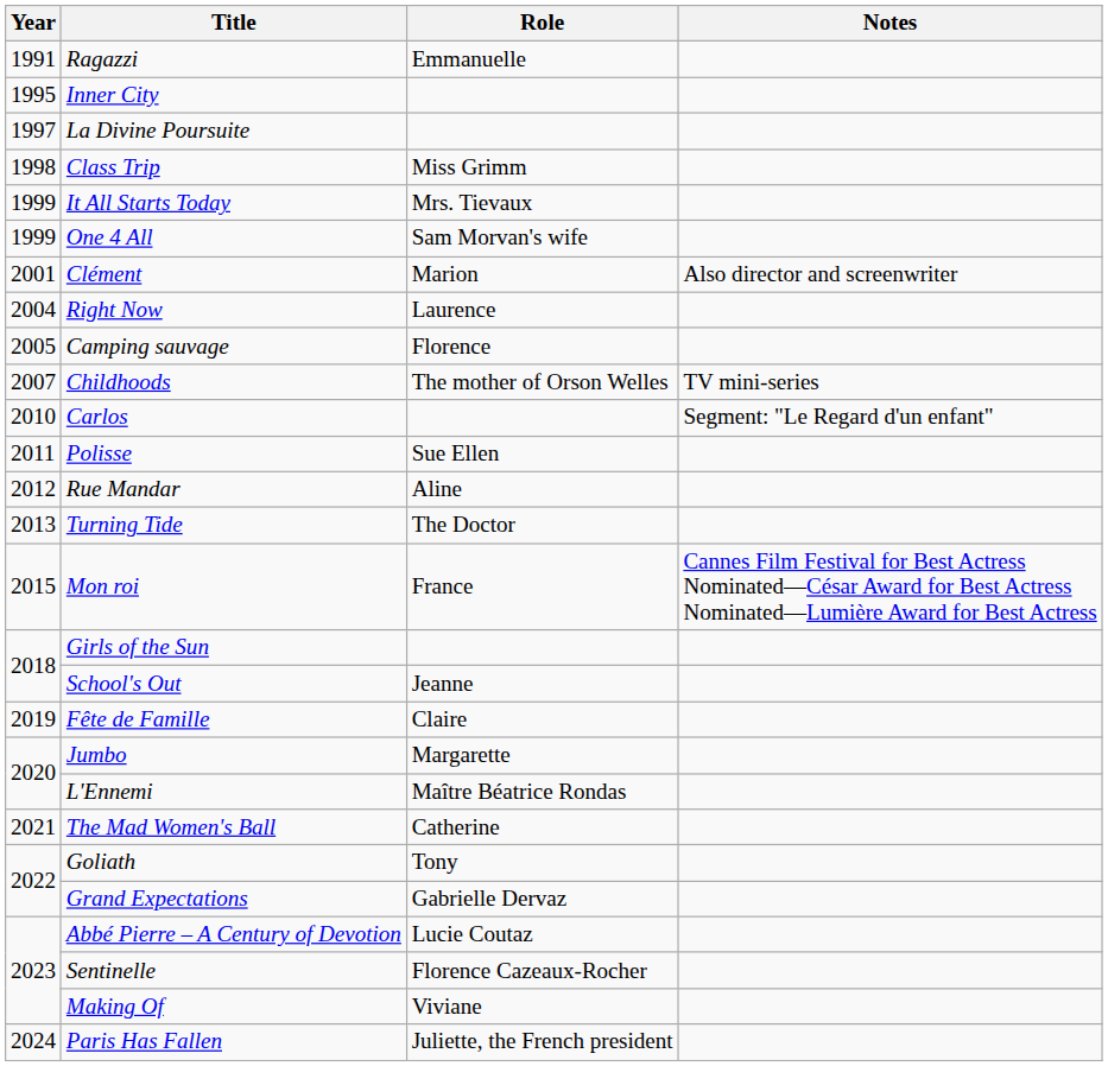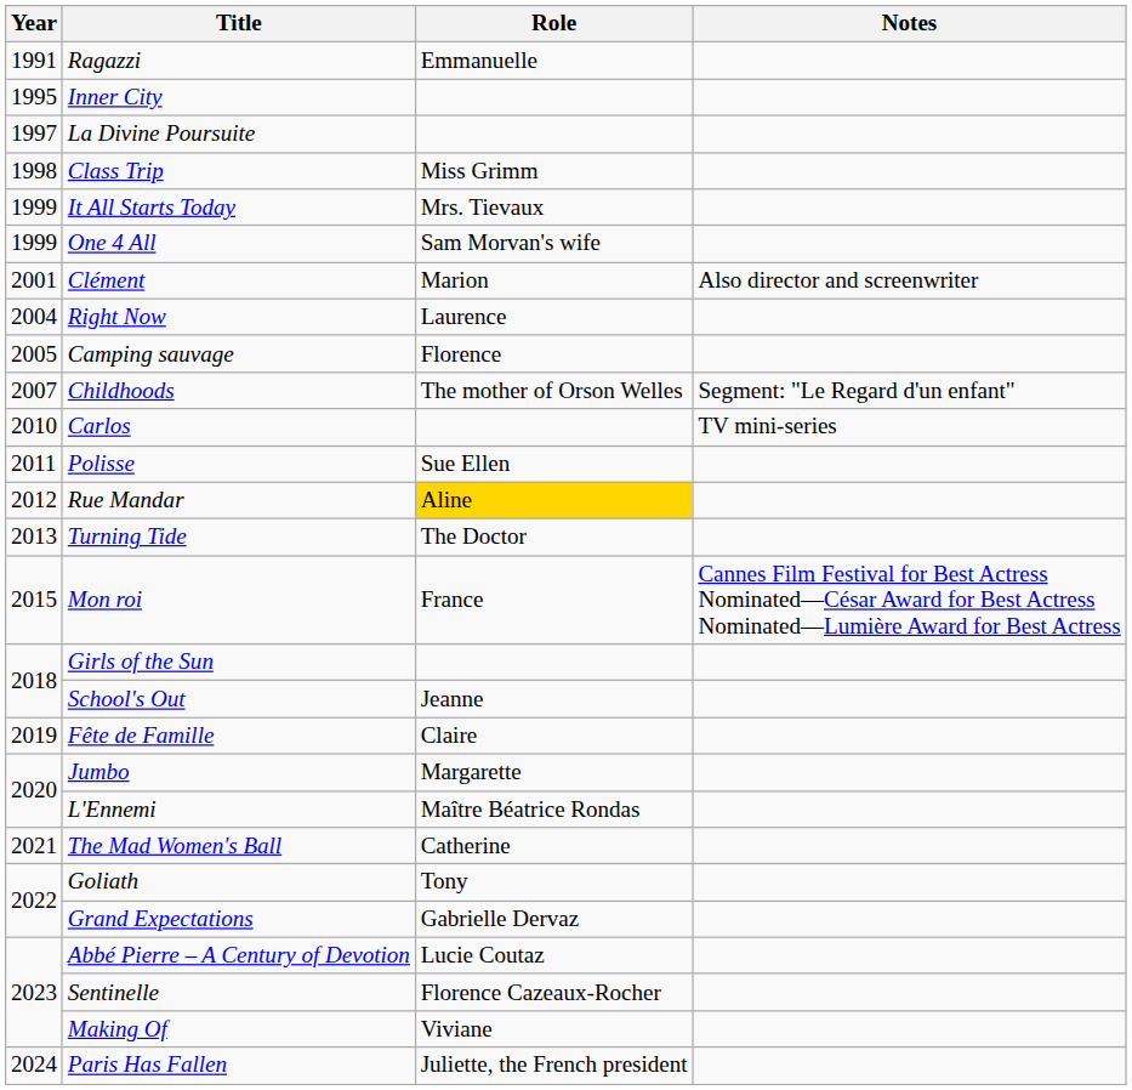 <table class="wikitable sortable">
 <tr>
 <th>Year</th>
 <th>Title</th>
 <th>Role</th>
 <th class="unsortable">Notes</th>
 </tr>
 <tr>
 <td>1991</td>
 <td><em>Ragazzi</em></td>
 <td>Emmanuelle</td>
 <td></td>
 </tr>
 <tr>
 <td>1995</td>
 <td><em><a href='#'>Inner City</a></em></td>
 <td></td>
 <td></td>
 </tr>
 <tr>
 <td>1997</td>
 <td><em>La Divine Poursuite</em></td>
 <td></td>
 <td></td>
 </tr>
 <tr>
 <td>1998</td>
 <td><em><a href='#'>Class Trip</a></em></td>
 <td>Miss Grimm</td>
 <td></td>
 </tr>
 <tr>
 <td>1999</td>
 <td><em><a href='#'>It All Starts Today</a></em></td>
 <td>Mrs. Tievaux</td>
 <td></td>
 </tr>
 <tr>
 <td>1999</td>
 <td><em><a href='#'>One 4 All</a></em></td>
 <td>Sam Morvan's wife</td>
 <td></td>
 </tr>
 <tr>
 <td>2001</td>
 <td><em><a href='#'>Clément</a></em></td>
 <td>Marion</td>
 <td>Also director and screenwriter</td>
 </tr>
 <tr>
 <td>2004</td>
 <td><em><a href='#'>Right Now</a></em></td>
 <td>Laurence</td>
 <td></td>
 </tr>
 <tr>
 <td>2005</td>
 <td><em>Camping sauvage</em></td>
 <td>Florence</td>
 <td></td>
 </tr>
 <tr>
 <td>2007</td>
 <td><em><a href='#'>Childhoods</a></em></td>
 <td>The mother of Orson Welles</td>
-<td>TV mini-series</td>
+<td>Segment: "Le Regard d'un enfant"</td>
 </tr>
 <tr>
 <td>2010</td>
 <td><em><a href='#'>Carlos</a></em></td>
 <td></td>
-<td>Segment: "Le Regard d'un enfant"</td>
+<td>TV mini-series</td>
 </tr>
 <tr>
 <td>2011</td>
 <td><em><a href='#'>Polisse</a></em></td>
 <td>Sue Ellen</td>
 <td></td>
 </tr>
 <tr>
 <td>2012</td>
 <td><em>Rue Mandar</em></td>
-<td>Aline</td>
+<td style="background: gold;">Aline</td>
 <td></td>
 </tr>
 <tr>
 <td>2013</td>
 <td><em><a href='#'>Turning Tide</a></em></td>
 <td>The Doctor</td>
 <td></td>
 </tr>
 <tr>
 <td>2015</td>
 <td><em><a href='#'>Mon roi</a></em></td>
 <td>France</td>
 <td><a href='#'>Cannes Film Festival for Best Actress</a><br>Nominated—<a href='#'>César Award for Best Actress</a><br>Nominated—<a href='#'>Lumière Award for Best Actress</a></td>
 </tr>
 <tr>
 <td rowspan="2">2018</td>
 <td><em><a href='#'>Girls of the Sun</a></em></td>
 <td></td>
 <td></td>
 </tr>
 <tr>
 <td><em><a href='#'>School's Out</a></em></td>
 <td>Jeanne</td>
 <td></td>
 </tr>
 <tr>
 <td>2019</td>
 <td><em><a href='#'>Fête de Famille</a></em></td>
 <td>Claire</td>
 <td></td>
 </tr>
 <tr>
 <td rowspan="2">2020</td>
 <td><em><a href='#'>Jumbo</a></em></td>
 <td>Margarette</td>
 <td></td>
 </tr>
 <tr>
 <td><em>L'Ennemi</em></td>
 <td>Maître Béatrice Rondas</td>
 <td></td>
 </tr>
 <tr>
 <td>2021</td>
 <td><em><a href='#'>The Mad Women's Ball</a></em></td>
 <td>Catherine</td>
 <td></td>
 </tr>
 <tr>
 <td rowspan="2">2022</td>
 <td><em>Goliath</em></td>
 <td>Tony</td>
 <td></td>
 </tr>
 <tr>
 <td><em><a href='#'>Grand Expectations</a></em></td>
 <td>Gabrielle Dervaz</td>
 <td></td>
 </tr>
 <tr>
 <td rowspan="3">2023</td>
 <td><em><a href='#'>Abbé Pierre – A Century of Devotion</a></em></td>
 <td>Lucie Coutaz</td>
 <td></td>
 </tr>
 <tr>
 <td><em>Sentinelle</em></td>
 <td>Florence Cazeaux-Rocher</td>
 <td></td>
 </tr>
 <tr>
 <td><em><a href='#'>Making Of</a></em></td>
 <td>Viviane</td>
 <td></td>
 </tr>
 <tr>
 <td>2024</td>
 <td><em><a href='#'>Paris Has Fallen</a></em></td>
 <td>Juliette, the French president</td>
 <td></td>
 </tr>
 </table>
